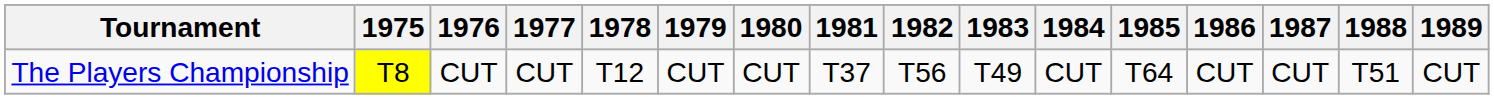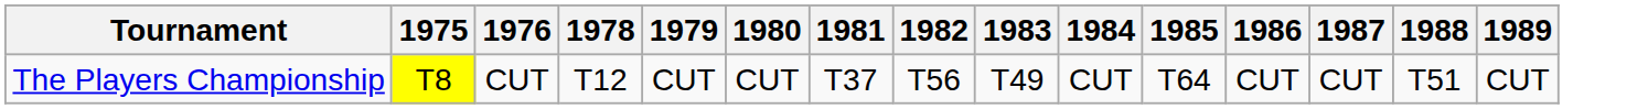 <table class="wikitable" style="font-size:95%;text-align:center;">
 <tr>
 <th>Tournament</th>
 <th>1975</th>
 <th>1976</th>
-<th>1977</th>
 <th>1978</th>
 <th>1979</th>
 <th>1980</th>
 <th>1981</th>
 <th>1982</th>
 <th>1983</th>
 <th>1984</th>
 <th>1985</th>
 <th>1986</th>
 <th>1987</th>
 <th>1988</th>
 <th>1989</th>
 </tr>
 <tr>
 <td align=left><a href='#'>The Players Championship</a></td>
 <td style="background:yellow;">T8</td>
 <td>CUT</td>
-<td>CUT</td>
 <td>T12</td>
 <td>CUT</td>
 <td>CUT</td>
 <td>T37</td>
 <td>T56</td>
 <td>T49</td>
 <td>CUT</td>
 <td>T64</td>
 <td>CUT</td>
 <td>CUT</td>
 <td>T51</td>
 <td>CUT</td>
 </tr>
 </table>
